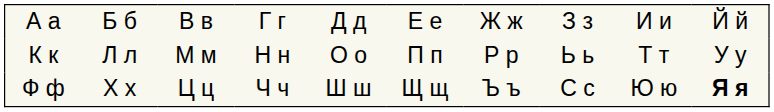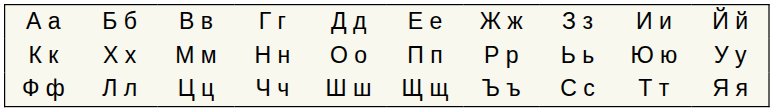 <table cellpadding=4 style="font-size:larger; text-align:center; border-color:black; border-width:1px; border-style:solid; border-collapse:collapse; background-color:#F8F8EF;" lang="bg-Cyrl">
 <tr>
 <td style="width:3em; text-align:center; padding: 3px;">А а</td>
 <td style="width:3em; text-align:center; padding: 3px;">Б б</td>
 <td style="width:3em; text-align:center; padding: 3px;">В в</td>
 <td style="width:3em; text-align:center; padding: 3px;">Г г</td>
 <td style="width:3em; text-align:center; padding: 3px;">Д д</td>
 <td style="width:3em; text-align:center; padding: 3px;">Е е</td>
 <td style="width:3em; text-align:center; padding: 3px;">Ж ж</td>
 <td style="width:3em; text-align:center; padding: 3px;">З з</td>
 <td style="width:3em; text-align:center; padding: 3px;">И и</td>
 <td style="width:3em; text-align:center; padding: 3px;">Й й</td>
 </tr>
 <tr>
 <td style="width:3em; text-align:center; padding: 3px;">К к</td>
-<td style="width:3em; text-align:center; padding: 3px;">Л л</td>
+<td style="width:3em; text-align:center; padding: 3px;">Х х</td>
 <td style="width:3em; text-align:center; padding: 3px;">М м</td>
 <td style="width:3em; text-align:center; padding: 3px;">Н н</td>
 <td style="width:3em; text-align:center; padding: 3px;">О о</td>
 <td style="width:3em; text-align:center; padding: 3px;">П п</td>
 <td style="width:3em; text-align:center; padding: 3px;">Р р</td>
 <td style="width:3em; text-align:center; padding: 3px;">Ь ь</td>
-<td style="width:3em; text-align:center; padding: 3px;">Т т</td>
+<td style="width:3em; text-align:center; padding: 3px;">Ю ю</td>
 <td style="width:3em; text-align:center; padding: 3px;">У у</td>
 </tr>
 <tr>
 <td style="width:3em; text-align:center; padding: 3px;">Ф ф</td>
-<td style="width:3em; text-align:center; padding: 3px;">Х х</td>
+<td style="width:3em; text-align:center; padding: 3px;">Л л</td>
 <td style="width:3em; text-align:center; padding: 3px;">Ц ц</td>
 <td style="width:3em; text-align:center; padding: 3px;">Ч ч</td>
 <td style="width:3em; text-align:center; padding: 3px;">Ш ш</td>
 <td style="width:3em; text-align:center; padding: 3px;">Щ щ</td>
 <td style="width:3em; text-align:center; padding: 3px;">Ъ ъ</td>
 <td style="width:3em; text-align:center; padding: 3px;">С с</td>
-<td style="width:3em; text-align:center; padding: 3px;">Ю ю</td>
-<td style="width:3em; text-align:center; padding: 3px;"><strong>Я я</strong></td>
+<td style="width:3em; text-align:center; padding: 3px;">Т т</td>
+<td style="width:3em; text-align:center; padding: 3px;">Я я</td>
 </tr>
 </table>
